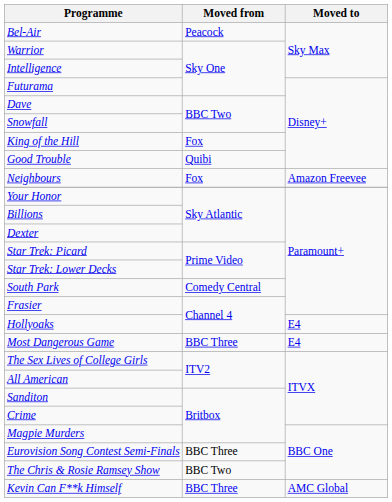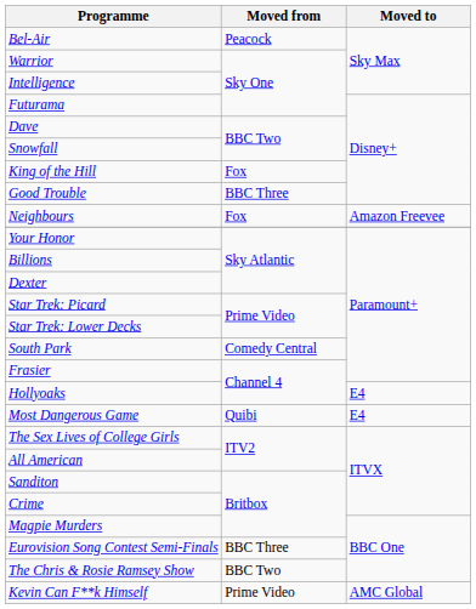 <table class="wikitable">
 <tr>
 <th width=240>Programme</th>
 <th width=135>Moved from</th>
 <th width=135>Moved to</th>
 </tr>
 <tr>
 <td><em><a href='#'>Bel-Air</a></em></td>
 <td><a href='#'>Peacock</a></td>
 <td rowspan="3"><a href='#'>Sky Max</a></td>
 </tr>
 <tr>
 <td><em><a href='#'>Warrior</a></em></td>
 <td rowspan="3"><a href='#'>Sky One</a></td>
 </tr>
 <tr>
 <td><em><a href='#'>Intelligence</a></em></td>
 </tr>
 <tr>
 <td><em><a href='#'>Futurama</a></em></td>
 <td rowspan="5"><a href='#'>Disney+</a></td>
 </tr>
 <tr>
 <td><em><a href='#'>Dave</a></em></td>
 <td rowspan="2"><a href='#'>BBC Two</a></td>
 </tr>
 <tr>
 <td><em><a href='#'>Snowfall</a></em></td>
 </tr>
 <tr>
 <td><em><a href='#'>King of the Hill</a></em></td>
 <td><a href='#'>Fox</a></td>
 </tr>
 <tr>
 <td><em><a href='#'>Good Trouble</a></em></td>
-<td><a href='#'>Quibi</a></td>
+<td><a href='#'>BBC Three</a></td>
 </tr>
 <tr>
 <td><em><a href='#'>Neighbours</a></em></td>
 <td><a href='#'>Fox</a></td>
 <td><a href='#'>Amazon Freevee</a></td>
 </tr>
 <tr>
 </tr>
 <tr>
 <td><em><a href='#'>Your Honor</a></em></td>
 <td rowspan="3"><a href='#'>Sky Atlantic</a></td>
 <td rowspan="7"><a href='#'>Paramount+</a></td>
 </tr>
 <tr>
 <td><em><a href='#'>Billions</a></em></td>
 </tr>
 <tr>
 <td><em><a href='#'>Dexter</a></em></td>
 </tr>
 <tr>
 <td><em><a href='#'>Star Trek: Picard</a></em></td>
 <td rowspan="2"><a href='#'>Prime Video</a></td>
 </tr>
 <tr>
 <td><em><a href='#'>Star Trek: Lower Decks</a></em></td>
 </tr>
 <tr>
 <td><em><a href='#'>South Park</a></em></td>
 <td><a href='#'>Comedy Central</a></td>
 </tr>
 <tr>
 <td><em><a href='#'>Frasier</a></em></td>
 <td rowspan="2"><a href='#'>Channel 4</a></td>
 </tr>
 <tr>
 <td><em><a href='#'>Hollyoaks</a></em></td>
 <td><a href='#'>E4</a></td>
 </tr>
 <tr>
 <td><em><a href='#'>Most Dangerous Game</a></em></td>
-<td><a href='#'>BBC Three</a></td>
+<td><a href='#'>Quibi</a></td>
 <td><a href='#'>E4</a></td>
 </tr>
 <tr>
 <td><em><a href='#'>The Sex Lives of College Girls</a></em></td>
 <td rowspan="2"><a href='#'>ITV2</a></td>
 <td rowspan="4"><a href='#'>ITVX</a></td>
 </tr>
 <tr>
 <td><em><a href='#'>All American</a></em></td>
 </tr>
 <tr>
 <td><em><a href='#'>Sanditon</a></em></td>
 <td rowspan="3"><a href='#'>Britbox</a></td>
 </tr>
 <tr>
 <td><em><a href='#'>Crime</a></em></td>
 </tr>
 <tr>
 <td><em><a href='#'>Magpie Murders</a></em></td>
 <td rowspan="3"><a href='#'>BBC One</a></td>
 </tr>
 <tr>
 <td><em><a href='#'>Eurovision Song Contest Semi-Finals</a></em></td>
 <td>BBC Three</td>
 </tr>
 <tr>
 <td><em><a href='#'>The Chris & Rosie Ramsey Show</a></em></td>
 <td>BBC Two</td>
 </tr>
 <tr>
 <td><em><a href='#'>Kevin Can F**k Himself</a></em></td>
-<td><a href='#'>BBC Three</a></td>
+<td>Prime Video</td>
 <td><a href='#'>AMC Global</a></td>
 </tr>
 </table>
